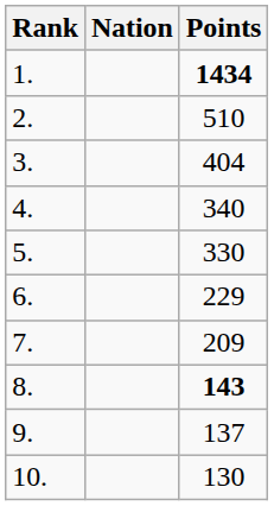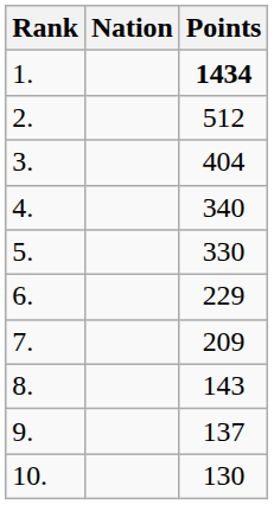 <table class="wikitable sortable">
 <tr>
 <th>Rank</th>
 <th>Nation</th>
 <th>Points</th>
 </tr>
 <tr>
 <td>1.</td>
 <td></td>
 <td align=center><strong>1434</strong></td>
 </tr>
 <tr>
 <td>2.</td>
 <td></td>
-<td align=center>510</td>
+<td align=center>512</td>
 </tr>
 <tr>
 <td>3.</td>
 <td></td>
 <td align=center>404</td>
 </tr>
 <tr>
 <td>4.</td>
 <td></td>
 <td align=center>340</td>
 </tr>
 <tr>
 <td>5.</td>
 <td></td>
 <td align=center>330</td>
 </tr>
 <tr>
 <td>6.</td>
 <td></td>
 <td align=center>229</td>
 </tr>
 <tr>
 <td>7.</td>
 <td></td>
 <td align=center>209</td>
 </tr>
 <tr>
 <td>8.</td>
 <td></td>
-<td align=center><strong>143</strong></td>
+<td align=center>143</td>
 </tr>
 <tr>
 <td>9.</td>
 <td></td>
 <td align=center>137</td>
 </tr>
 <tr>
 <td>10.</td>
 <td></td>
 <td align=center>130</td>
 </tr>
 </table>
